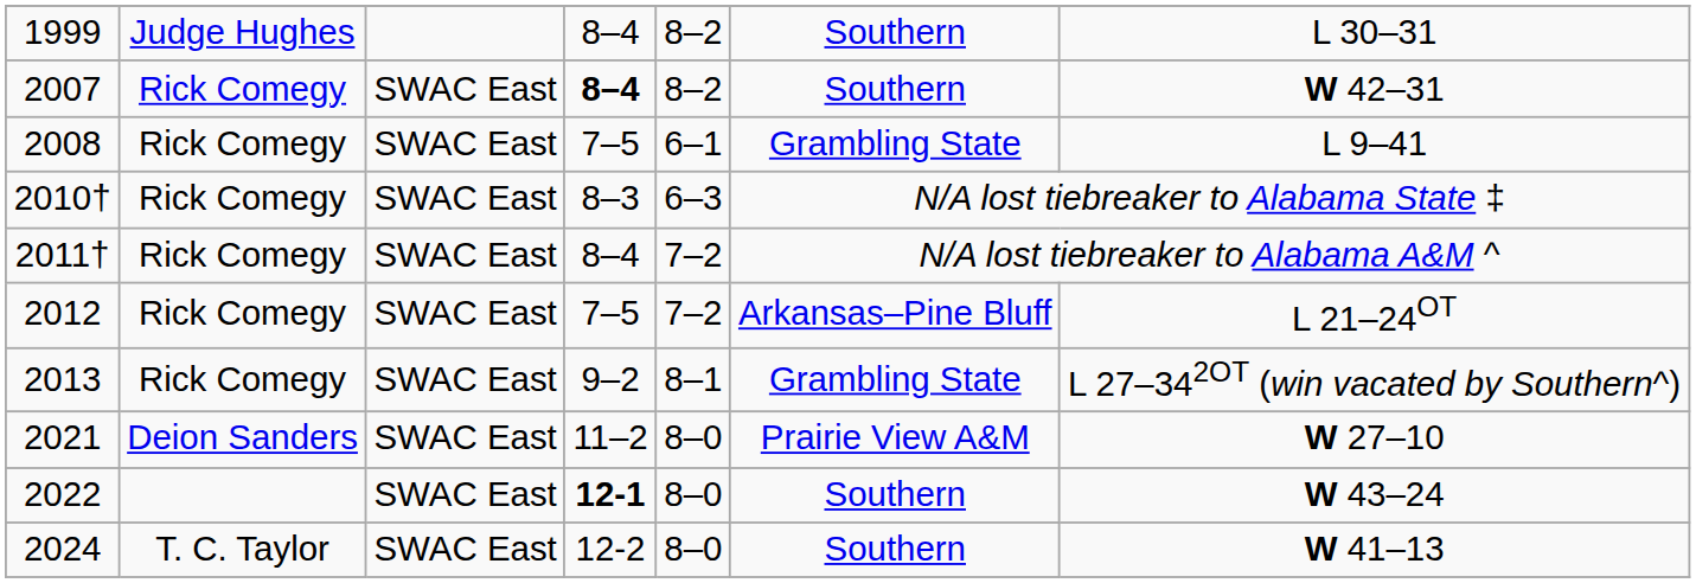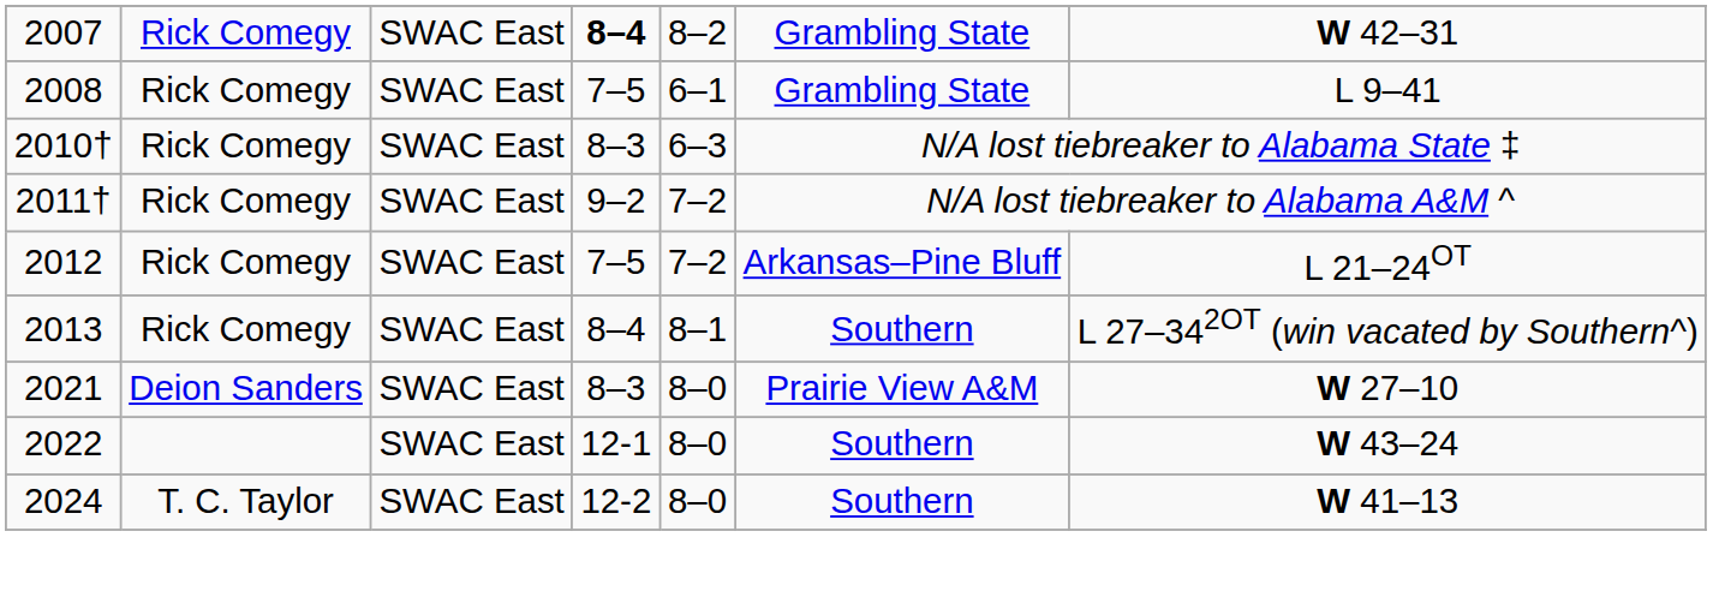 <table class="wikitable" style="text-align:center;">
 <tr>
-</tr>
-<tr>
-<td>1999</td>
-<td><a href='#'>Judge Hughes</a></td>
-<td></td>
-<td>8–4</td>
-<td>8–2</td>
-<td><a href='#'>Southern</a></td>
-<td>L 30–31</td>
 </tr>
 <tr>
 <td>2007</td>
 <td><a href='#'>Rick Comegy</a></td>
 <td>SWAC East</td>
 <td><strong>8–4</strong></td>
 <td>8–2</td>
-<td><a href='#'>Southern</a></td>
+<td><a href='#'>Grambling State</a></td>
 <td><strong>W</strong> 42–31</td>
 </tr>
 <tr>
 <td>2008</td>
 <td>Rick Comegy</td>
 <td>SWAC East</td>
 <td>7–5</td>
 <td>6–1</td>
 <td><a href='#'>Grambling State</a></td>
 <td>L 9–41</td>
 </tr>
 <tr>
 <td>2010†</td>
 <td>Rick Comegy</td>
 <td>SWAC East</td>
 <td>8–3</td>
 <td>6–3</td>
 <td colspan=2><em>N/A lost tiebreaker to <a href='#'>Alabama State</a></em> ‡</td>
 </tr>
 <tr>
 <td>2011†</td>
 <td>Rick Comegy</td>
 <td>SWAC East</td>
-<td>8–4</td>
+<td>9–2</td>
 <td>7–2</td>
 <td colspan=2><em>N/A lost tiebreaker to <a href='#'>Alabama A&M</a></em> ^</td>
 </tr>
 <tr>
 <td>2012</td>
 <td>Rick Comegy</td>
 <td>SWAC East</td>
 <td>7–5</td>
 <td>7–2</td>
 <td><a href='#'>Arkansas–Pine Bluff</a></td>
 <td>L 21–24<sup>OT</sup></td>
 </tr>
 <tr>
 <td>2013</td>
 <td>Rick Comegy</td>
 <td>SWAC East</td>
-<td>9–2</td>
+<td>8–4</td>
 <td>8–1</td>
-<td><a href='#'>Grambling State</a></td>
+<td><a href='#'>Southern</a></td>
 <td>L 27–34<sup>2OT</sup> (<em>win vacated by Southern</em>^)</td>
 </tr>
 <tr>
 <td>2021</td>
 <td><a href='#'>Deion Sanders</a></td>
 <td>SWAC East</td>
-<td>11–2</td>
+<td>8–3</td>
 <td>8–0</td>
 <td><a href='#'>Prairie View A&M</a></td>
 <td><strong>W</strong> 27–10</td>
 </tr>
 <tr>
 <td>2022</td>
 <td></td>
 <td>SWAC East</td>
-<td><strong>12-1</strong></td>
+<td>12-1</td>
 <td>8–0</td>
 <td><a href='#'>Southern</a></td>
 <td><strong>W</strong> 43–24</td>
 </tr>
 <tr>
 <td>2024</td>
 <td>T. C. Taylor</td>
 <td>SWAC East</td>
 <td>12-2</td>
 <td>8–0</td>
 <td><a href='#'>Southern</a></td>
 <td><strong>W</strong> 41–13</td>
 </tr>
 </table>
